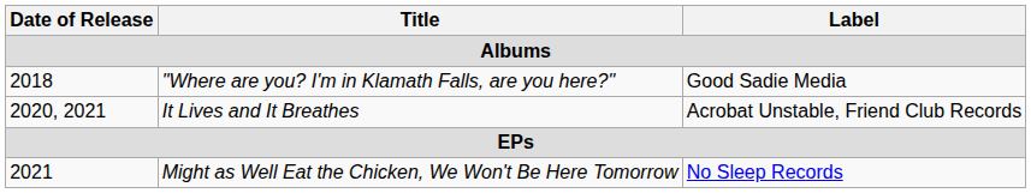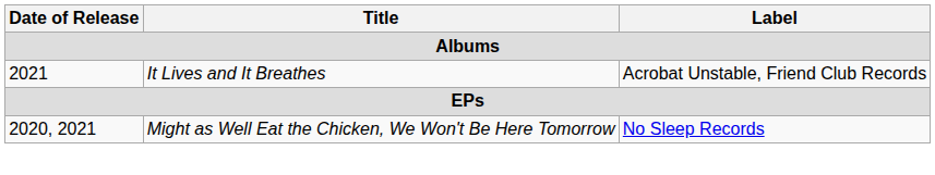 <table class="wikitable">
 <tr>
 <th>Date of Release</th>
 <th>Title</th>
 <th>Label</th>
 </tr>
 <tr bgcolor="#DDDDDD">
 <td colspan="3" align=center><strong>Albums</strong></td>
 </tr>
 <tr>
-<td>2018</td>
-<td><em>"Where are you? I'm in Klamath Falls, are you here?"</em></td>
-<td>Good Sadie Media</td>
-</tr>
-<tr>
-<td>2020, 2021</td>
+<td>2021</td>
 <td><em>It Lives and It Breathes</em></td>
 <td>Acrobat Unstable, Friend Club Records</td>
 </tr>
 <tr bgcolor="#DDDDDD">
 <td colspan="3" align=center><strong>EPs</strong></td>
 </tr>
 <tr>
-<td>2021</td>
+<td>2020, 2021</td>
 <td><em>Might as Well Eat the Chicken, We Won't Be Here Tomorrow</em></td>
 <td><a href='#'>No Sleep Records</a></td>
 </tr>
 </table>
